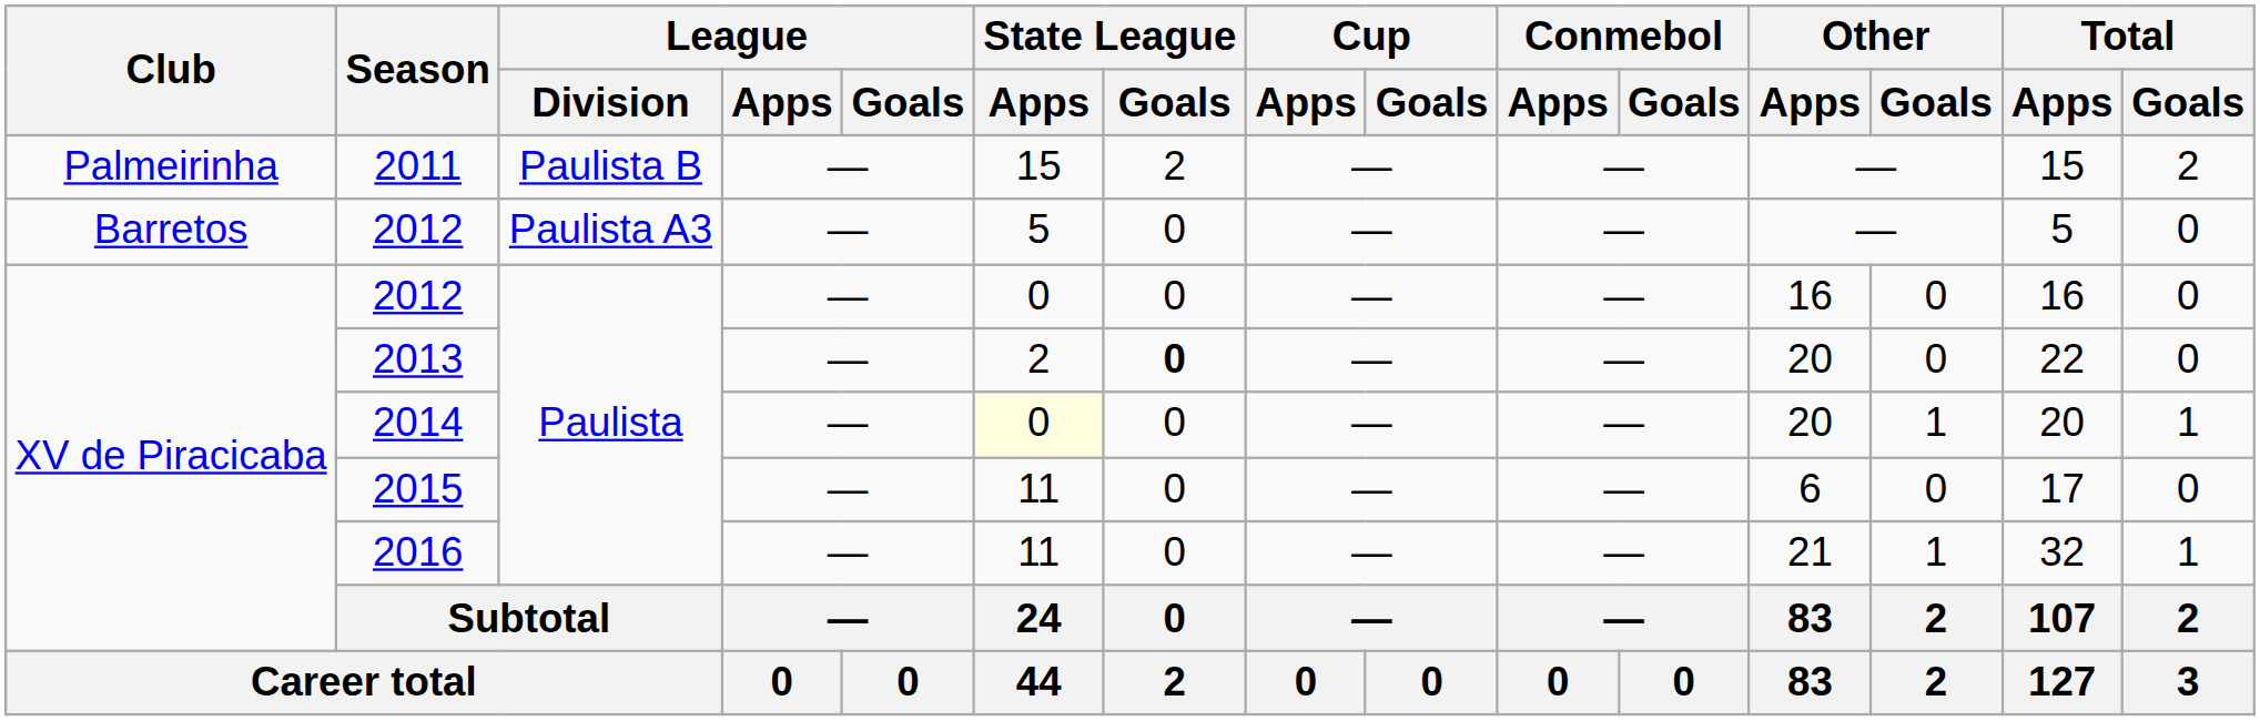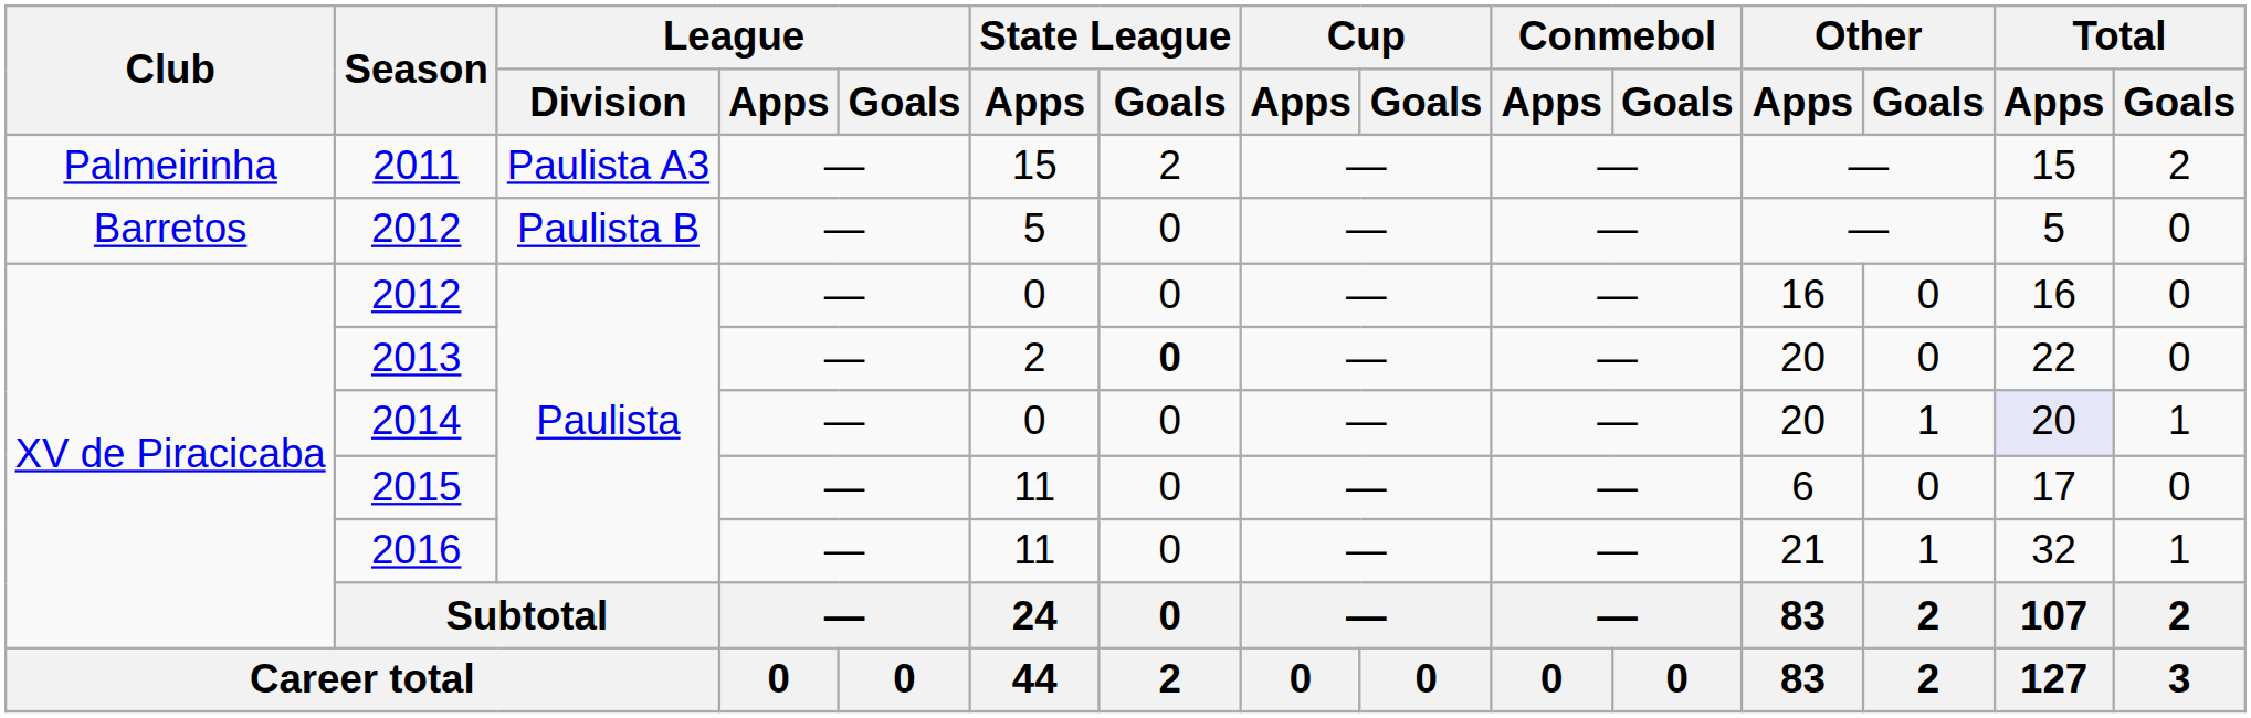 <table class="wikitable" style="text-align: center;">
 <tr>
 <th rowspan="2">Club</th>
 <th rowspan="2">Season</th>
 <th colspan="3">League</th>
 <th colspan="2">State League</th>
 <th colspan="2">Cup</th>
 <th colspan="2">Conmebol</th>
 <th colspan="2">Other</th>
 <th colspan="2">Total</th>
 </tr>
 <tr>
 <th>Division</th>
 <th>Apps</th>
 <th>Goals</th>
 <th>Apps</th>
 <th>Goals</th>
 <th>Apps</th>
 <th>Goals</th>
 <th>Apps</th>
 <th>Goals</th>
 <th>Apps</th>
 <th>Goals</th>
 <th>Apps</th>
 <th>Goals</th>
 </tr>
 <tr>
 <td valign="center"><a href='#'>Palmeirinha</a></td>
 <td><a href='#'>2011</a></td>
-<td><a href='#'>Paulista B</a></td>
+<td><a href='#'>Paulista A3</a></td>
 <td colspan="2">—</td>
 <td>15</td>
 <td>2</td>
 <td colspan="2">—</td>
 <td colspan="2">—</td>
 <td colspan="2">—</td>
 <td>15</td>
 <td>2</td>
 </tr>
 <tr>
 <td valign="center"><a href='#'>Barretos</a></td>
 <td><a href='#'>2012</a></td>
-<td><a href='#'>Paulista A3</a></td>
+<td><a href='#'>Paulista B</a></td>
 <td colspan="2">—</td>
 <td>5</td>
 <td>0</td>
 <td colspan="2">—</td>
 <td colspan="2">—</td>
 <td colspan="2">—</td>
 <td>5</td>
 <td>0</td>
 </tr>
 <tr>
 <td rowspan=6 valign="center"><a href='#'>XV de Piracicaba</a></td>
 <td><a href='#'>2012</a></td>
 <td rowspan=5><a href='#'>Paulista</a></td>
 <td colspan="2">—</td>
 <td>0</td>
 <td>0</td>
 <td colspan="2">—</td>
 <td colspan="2">—</td>
 <td>16</td>
 <td>0</td>
 <td>16</td>
 <td>0</td>
 </tr>
 <tr>
 <td><a href='#'>2013</a></td>
 <td colspan="2">—</td>
 <td>2</td>
 <td><strong>0</strong></td>
 <td colspan="2">—</td>
 <td colspan="2">—</td>
 <td>20</td>
 <td>0</td>
 <td>22</td>
 <td>0</td>
 </tr>
 <tr>
 <td><a href='#'>2014</a></td>
 <td colspan="2">—</td>
-<td style="background: lightyellow;">0</td>
+<td>0</td>
 <td>0</td>
 <td colspan="2">—</td>
 <td colspan="2">—</td>
 <td>20</td>
 <td>1</td>
-<td>20</td>
+<td style="background: lavender;">20</td>
 <td>1</td>
 </tr>
 <tr>
 <td><a href='#'>2015</a></td>
 <td colspan="2">—</td>
 <td>11</td>
 <td>0</td>
 <td colspan="2">—</td>
 <td colspan="2">—</td>
 <td>6</td>
 <td>0</td>
 <td>17</td>
 <td>0</td>
 </tr>
 <tr>
 <td><a href='#'>2016</a></td>
 <td colspan="2">—</td>
 <td>11</td>
 <td>0</td>
 <td colspan="2">—</td>
 <td colspan="2">—</td>
 <td>21</td>
 <td>1</td>
 <td>32</td>
 <td>1</td>
 </tr>
 <tr>
 <th colspan="2">Subtotal</th>
 <th colspan="2">—</th>
 <th>24</th>
 <th>0</th>
 <th colspan="2">—</th>
 <th colspan="2">—</th>
 <th>83</th>
 <th>2</th>
 <th>107</th>
 <th>2</th>
 </tr>
 <tr>
 <th colspan="3"><strong>Career total</strong></th>
 <th>0</th>
 <th>0</th>
 <th>44</th>
 <th>2</th>
 <th>0</th>
 <th>0</th>
 <th>0</th>
 <th>0</th>
 <th>83</th>
 <th>2</th>
 <th>127</th>
 <th>3</th>
 </tr>
 </table>
